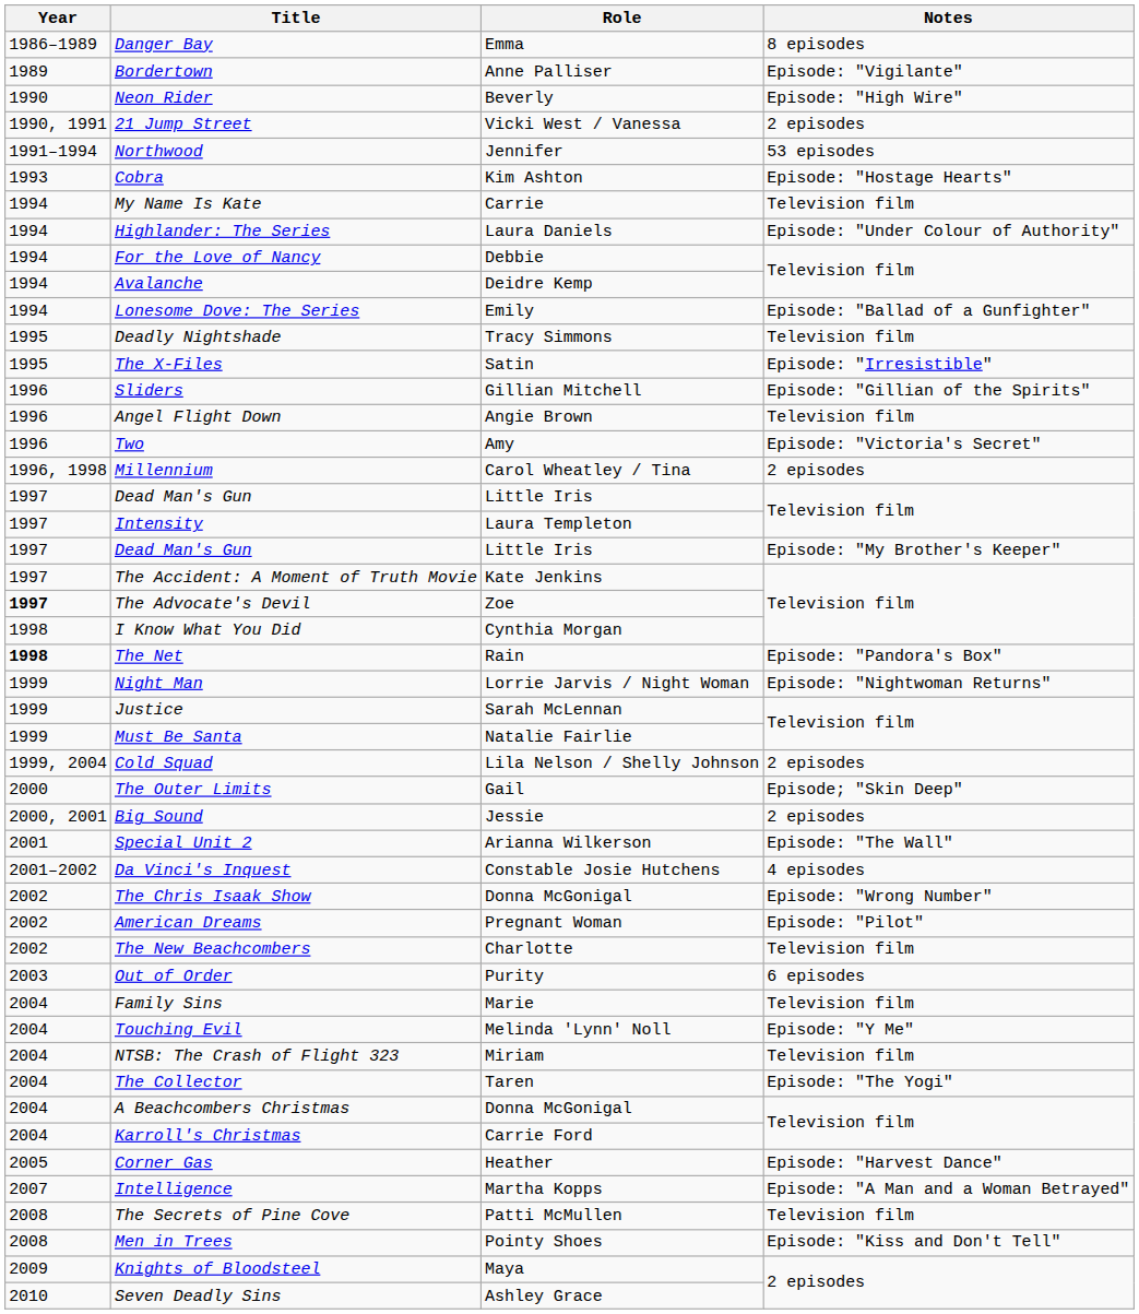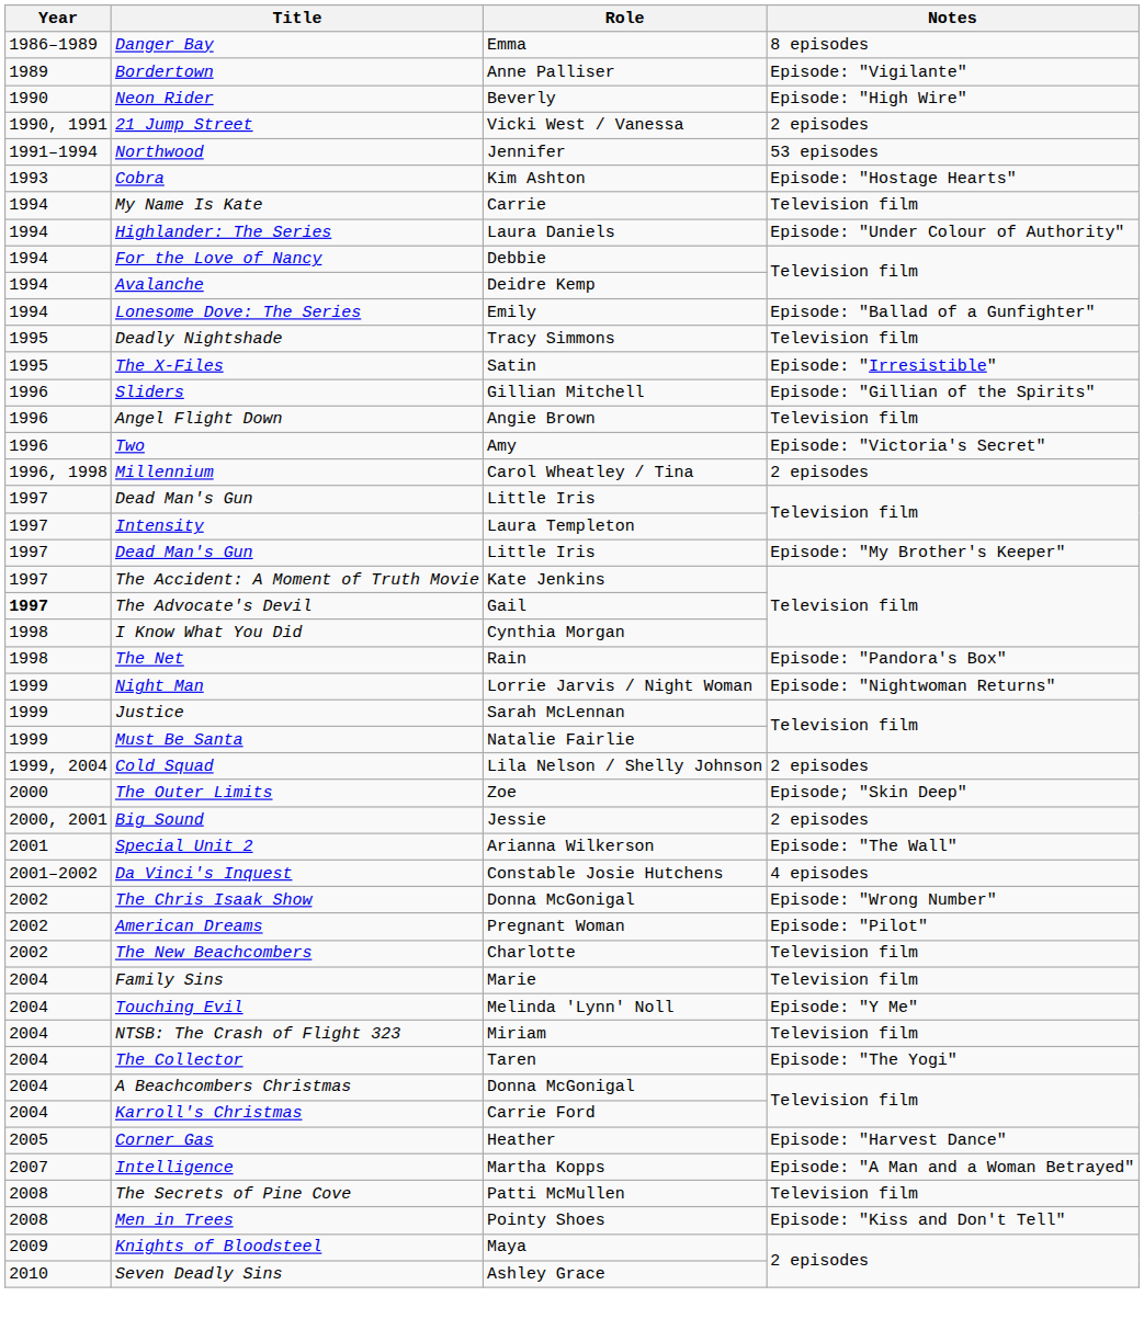 <table class="wikitable sortable">
 <tr>
 <th>Year</th>
 <th>Title</th>
 <th>Role</th>
 <th class="unsortable">Notes</th>
 </tr>
 <tr>
 <td>1986–1989</td>
 <td><em><a href='#'>Danger Bay</a></em></td>
 <td>Emma</td>
 <td>8 episodes</td>
 </tr>
 <tr>
 <td>1989</td>
 <td><a href='#'><em>Bordertown</em></a></td>
 <td>Anne Palliser</td>
 <td>Episode: "Vigilante"</td>
 </tr>
 <tr>
 <td>1990</td>
 <td><em><a href='#'>Neon Rider</a></em></td>
 <td>Beverly</td>
 <td>Episode: "High Wire"</td>
 </tr>
 <tr>
 <td>1990, 1991</td>
 <td><em><a href='#'>21 Jump Street</a></em></td>
 <td>Vicki West / Vanessa</td>
 <td>2 episodes</td>
 </tr>
 <tr>
 <td>1991–1994</td>
 <td><a href='#'><em>Northwood</em></a></td>
 <td>Jennifer</td>
 <td>53 episodes</td>
 </tr>
 <tr>
 <td>1993</td>
 <td><a href='#'><em>Cobra</em></a></td>
 <td>Kim Ashton</td>
 <td>Episode: "Hostage Hearts"</td>
 </tr>
 <tr>
 <td>1994</td>
 <td><em>My Name Is Kate</em></td>
 <td>Carrie</td>
 <td>Television film</td>
 </tr>
 <tr>
 <td>1994</td>
 <td><em><a href='#'>Highlander: The Series</a></em></td>
 <td>Laura Daniels</td>
 <td>Episode: "Under Colour of Authority"</td>
 </tr>
 <tr>
 <td>1994</td>
 <td><em><a href='#'>For the Love of Nancy</a></em></td>
 <td>Debbie</td>
 <td rowspan="2">Television film</td>
 </tr>
 <tr>
 <td>1994</td>
 <td><a href='#'><em>Avalanche</em></a></td>
 <td>Deidre Kemp</td>
 </tr>
 <tr>
 <td>1994</td>
 <td><em><a href='#'>Lonesome Dove: The Series</a></em></td>
 <td>Emily</td>
 <td>Episode: "Ballad of a Gunfighter"</td>
 </tr>
 <tr>
 <td>1995</td>
 <td><em>Deadly Nightshade</em></td>
 <td>Tracy Simmons</td>
 <td>Television film</td>
 </tr>
 <tr>
 <td>1995</td>
 <td data-sort-value="X-Files, The"><em><a href='#'>The X-Files</a></em></td>
 <td>Satin</td>
 <td>Episode: "<a href='#'>Irresistible</a>"</td>
 </tr>
 <tr>
 <td>1996</td>
 <td><em><a href='#'>Sliders</a></em></td>
 <td>Gillian Mitchell</td>
 <td>Episode: "Gillian of the Spirits"</td>
 </tr>
 <tr>
 <td>1996</td>
 <td><em>Angel Flight Down</em></td>
 <td>Angie Brown</td>
 <td>Television film</td>
 </tr>
 <tr>
 <td>1996</td>
 <td><a href='#'><em>Two</em></a></td>
 <td>Amy</td>
 <td>Episode: "Victoria's Secret"</td>
 </tr>
 <tr>
 <td>1996, 1998</td>
 <td><a href='#'><em>Millennium</em></a></td>
 <td>Carol Wheatley / Tina</td>
 <td>2 episodes</td>
 </tr>
 <tr>
 <td>1997</td>
 <td><em>Dead Man's Gun</em></td>
 <td>Little Iris</td>
 <td rowspan="2">Television film</td>
 </tr>
 <tr>
 <td>1997</td>
 <td><a href='#'><em>Intensity</em></a></td>
 <td>Laura Templeton</td>
 </tr>
 <tr>
 <td>1997</td>
 <td><em><a href='#'>Dead Man's Gun</a></em></td>
 <td>Little Iris</td>
 <td>Episode: "My Brother's Keeper"</td>
 </tr>
 <tr>
 <td>1997</td>
 <td data-sort-value="Accident: A Moment of Truth Movie, The"><em>The Accident: A Moment of Truth Movie</em></td>
 <td>Kate Jenkins</td>
 <td rowspan="3">Television film</td>
 </tr>
 <tr>
 <td><strong>1997</strong></td>
 <td data-sort-value="Advocate's Devil, The"><em>The Advocate's Devil</em></td>
-<td>Zoe</td>
+<td>Gail</td>
 </tr>
 <tr>
 <td>1998</td>
 <td><em>I Know What You Did</em></td>
 <td>Cynthia Morgan</td>
 </tr>
 <tr>
-<td><strong>1998</strong></td>
+<td>1998</td>
 <td data-sort-value="Net, The"><a href='#'><em>The Net</em></a></td>
 <td>Rain</td>
 <td>Episode: "Pandora's Box"</td>
 </tr>
 <tr>
 <td>1999</td>
 <td><a href='#'><em>Night Man</em></a></td>
 <td>Lorrie Jarvis / Night Woman</td>
 <td>Episode: "Nightwoman Returns"</td>
 </tr>
 <tr>
 <td>1999</td>
 <td><em>Justice</em></td>
 <td>Sarah McLennan</td>
 <td rowspan="2">Television film</td>
 </tr>
 <tr>
 <td>1999</td>
 <td><em><a href='#'>Must Be Santa</a></em></td>
 <td>Natalie Fairlie</td>
 </tr>
 <tr>
 <td>1999, 2004</td>
 <td><em><a href='#'>Cold Squad</a></em></td>
 <td>Lila Nelson / Shelly Johnson</td>
 <td>2 episodes</td>
 </tr>
 <tr>
 <td>2000</td>
 <td data-sort-value="Outer Limits, The"><a href='#'><em>The Outer Limits</em></a></td>
-<td>Gail</td>
+<td>Zoe</td>
 <td>Episode; "Skin Deep"</td>
 </tr>
 <tr>
 <td>2000, 2001</td>
 <td><em><a href='#'>Big Sound</a></em></td>
 <td>Jessie</td>
 <td>2 episodes</td>
 </tr>
 <tr>
 <td>2001</td>
 <td><em><a href='#'>Special Unit 2</a></em></td>
 <td>Arianna Wilkerson</td>
 <td>Episode: "The Wall"</td>
 </tr>
 <tr>
 <td>2001–2002</td>
 <td><em><a href='#'>Da Vinci's Inquest</a></em></td>
 <td>Constable Josie Hutchens</td>
 <td>4 episodes</td>
 </tr>
 <tr>
 <td>2002</td>
 <td data-sort-value="Chris Isaak Show, The"><em><a href='#'>The Chris Isaak Show</a></em></td>
 <td>Donna McGonigal</td>
 <td>Episode: "Wrong Number"</td>
 </tr>
 <tr>
 <td>2002</td>
 <td><em><a href='#'>American Dreams</a></em></td>
 <td>Pregnant Woman</td>
 <td>Episode: "Pilot"</td>
 </tr>
 <tr>
 <td>2002</td>
 <td data-sort-value="New Beachcombers, The"><em><a href='#'>The New Beachcombers</a></em></td>
 <td>Charlotte</td>
 <td>Television film</td>
-</tr>
-<tr>
-<td>2003</td>
-<td><a href='#'><em>Out of Order</em></a></td>
-<td>Purity</td>
-<td>6 episodes</td>
 </tr>
 <tr>
 <td>2004</td>
 <td><em>Family Sins</em></td>
 <td>Marie</td>
 <td>Television film</td>
 </tr>
 <tr>
 <td>2004</td>
 <td><a href='#'><em>Touching Evil</em></a></td>
 <td>Melinda 'Lynn' Noll</td>
 <td>Episode: "Y Me"</td>
 </tr>
 <tr>
 <td>2004</td>
 <td><em>NTSB: The Crash of Flight 323</em></td>
 <td>Miriam</td>
 <td>Television film</td>
 </tr>
 <tr>
 <td>2004</td>
 <td data-sort-value="Collector, The"><a href='#'><em>The Collector</em></a></td>
 <td>Taren</td>
 <td>Episode: "The Yogi"</td>
 </tr>
 <tr>
 <td>2004</td>
 <td data-sort-value="Beachcombers Christmas, A"><em>A Beachcombers Christmas</em></td>
 <td>Donna McGonigal</td>
 <td rowspan="2">Television film</td>
 </tr>
 <tr>
 <td>2004</td>
 <td><em><a href='#'>Karroll's Christmas</a></em></td>
 <td>Carrie Ford</td>
 </tr>
 <tr>
 <td>2005</td>
 <td><em><a href='#'>Corner Gas</a></em></td>
 <td>Heather</td>
 <td>Episode: "Harvest Dance"</td>
 </tr>
 <tr>
 <td>2007</td>
 <td><a href='#'><em>Intelligence</em></a></td>
 <td>Martha Kopps</td>
 <td>Episode: "A Man and a Woman Betrayed"</td>
 </tr>
 <tr>
 <td>2008</td>
 <td data-sort-value="Secrets of Pine Cove, The"><em>The Secrets of Pine Cove</em></td>
 <td>Patti McMullen</td>
 <td>Television film</td>
 </tr>
 <tr>
 <td>2008</td>
 <td><em><a href='#'>Men in Trees</a></em></td>
 <td>Pointy Shoes</td>
 <td>Episode: "Kiss and Don't Tell"</td>
 </tr>
 <tr>
 <td>2009</td>
 <td><em><a href='#'>Knights of Bloodsteel</a></em></td>
 <td>Maya</td>
 <td rowspan="2">2 episodes</td>
 </tr>
 <tr>
 <td>2010</td>
 <td><em>Seven Deadly Sins</em></td>
 <td>Ashley Grace</td>
 </tr>
 </table>
